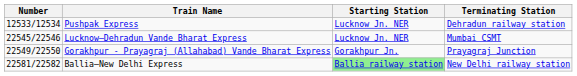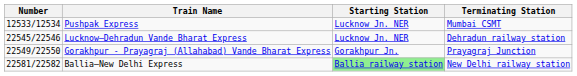 <table class="wikitable sortable">
 <tr>
 <th>Number</th>
 <th>Train Name</th>
 <th>Starting Station</th>
 <th>Terminating Station</th>
 </tr>
 <tr>
 <td>12533/12534</td>
 <td><a href='#'>Pushpak Express</a></td>
 <td><a href='#'>Lucknow Jn. NER</a></td>
-<td><a href='#'>Dehradun railway station</a></td>
+<td><a href='#'>Mumbai CSMT</a></td>
 </tr>
 <tr>
 <td>22545/22546</td>
 <td><a href='#'>Lucknow–Dehradun Vande Bharat Express</a></td>
 <td><a href='#'>Lucknow Jn. NER</a></td>
-<td><a href='#'>Mumbai CSMT</a></td>
+<td><a href='#'>Dehradun railway station</a></td>
 </tr>
 <tr>
 <td>22549/22550</td>
 <td><a href='#'>Gorakhpur - Prayagraj (Allahabad) Vande Bharat Express</a></td>
 <td><a href='#'>Gorakhpur Jn.</a></td>
 <td><a href='#'>Prayagraj Junction</a></td>
 </tr>
 <tr>
 <td>22581/22582</td>
 <td>Ballia–New Delhi Express</td>
 <td style="background: lightgreen;"><a href='#'>Ballia railway station</a></td>
 <td><a href='#'>New Delhi railway station</a></td>
 </tr>
 </table>
